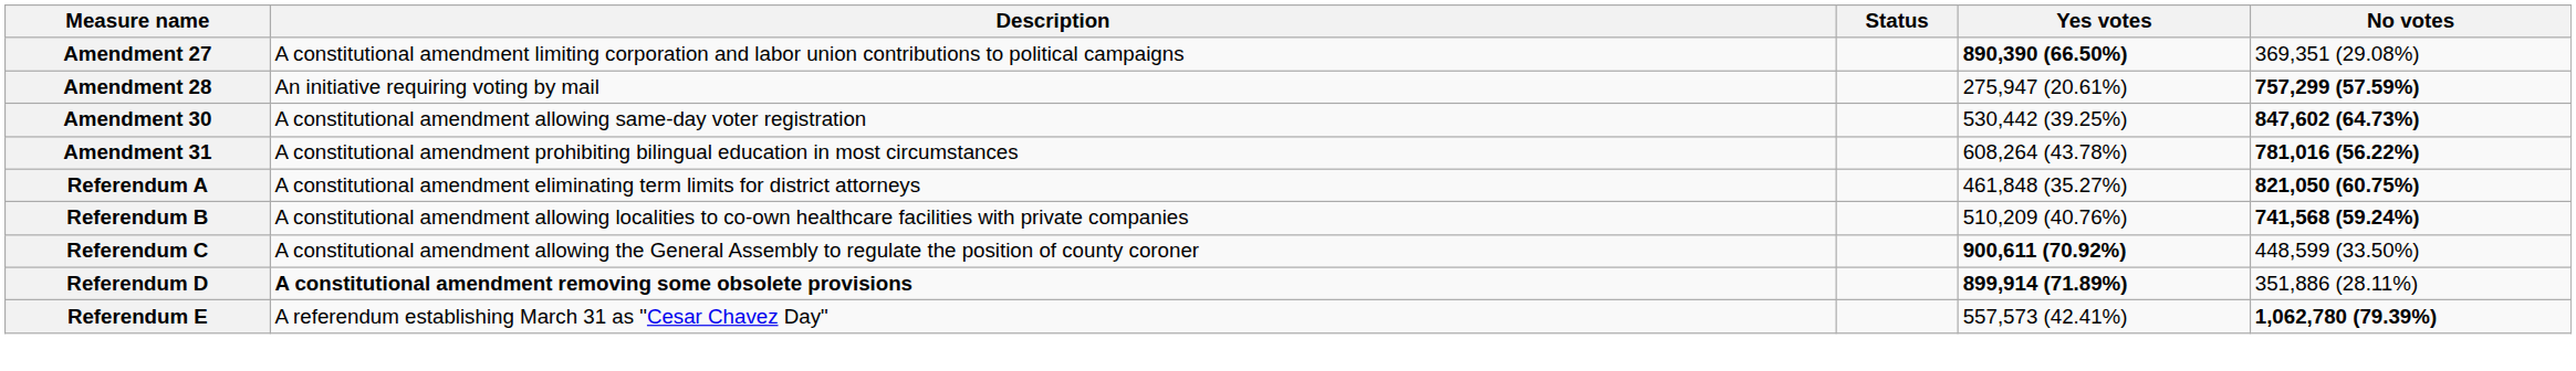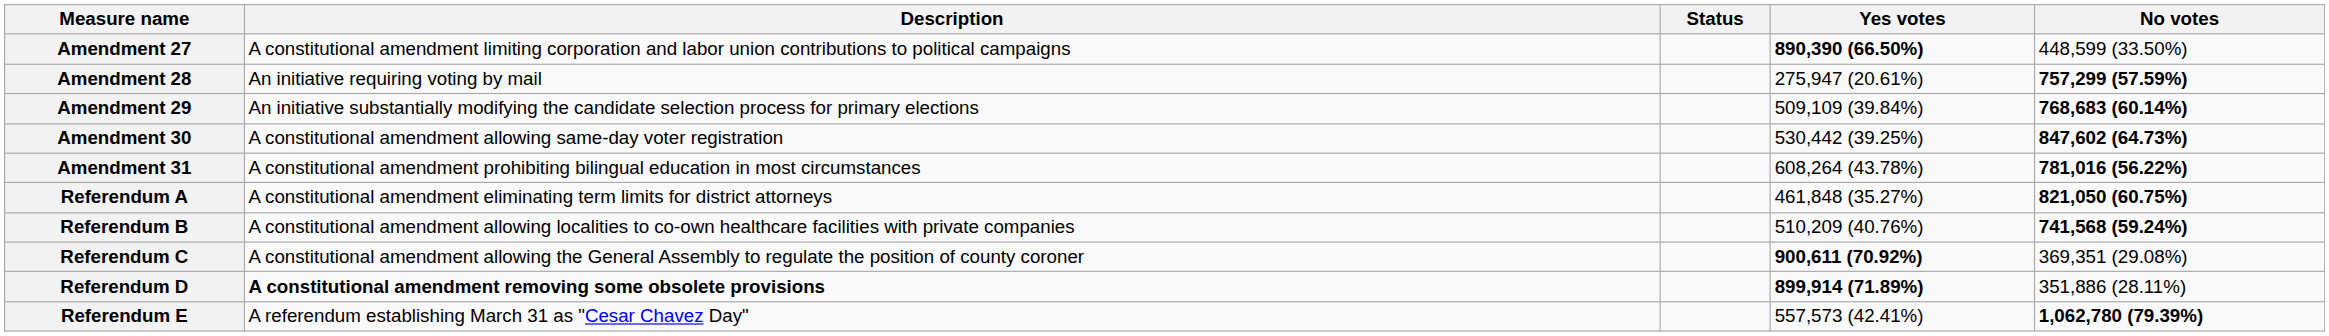 <table class="wikitable sortable plainrowheaders" style="width:100%">
 <tr>
 <th scope="col">Measure name</th>
 <th class="unsortable" scope="col">Description</th>
 <th scope="col">Status</th>
 <th scope="col">Yes votes</th>
 <th scope="col">No votes</th>
 </tr>
 <tr>
 <th scope="row">Amendment 27</th>
 <td>A constitutional amendment limiting corporation and labor union contributions to political campaigns</td>
 <td></td>
 <td><strong>890,390 (66.50%)</strong></td>
-<td>369,351 (29.08%)</td>
+<td>448,599 (33.50%)</td>
 </tr>
 <tr>
 <th scope="row">Amendment 28</th>
 <td>An initiative requiring voting by mail</td>
 <td></td>
 <td>275,947 (20.61%)</td>
 <td><strong>757,299 (57.59%)</strong></td>
+</tr>
+<tr>
+<th scope="row">Amendment 29</th>
+<td>An initiative substantially modifying the candidate selection process for primary elections</td>
+<td></td>
+<td>509,109 (39.84%)</td>
+<td><strong>768,683 (60.14%)</strong></td>
 </tr>
 <tr>
 <th scope="row">Amendment 30</th>
 <td>A constitutional amendment allowing same-day voter registration</td>
 <td></td>
 <td>530,442 (39.25%)</td>
 <td><strong>847,602 (64.73%)</strong></td>
 </tr>
 <tr>
 <th scope="row">Amendment 31</th>
 <td>A constitutional amendment prohibiting bilingual education in most circumstances</td>
 <td></td>
 <td>608,264 (43.78%)</td>
 <td><strong>781,016 (56.22%)</strong></td>
 </tr>
 <tr>
 <th scope="row">Referendum A</th>
 <td>A constitutional amendment eliminating term limits for district attorneys</td>
 <td></td>
 <td>461,848 (35.27%)</td>
 <td><strong>821,050 (60.75%)</strong></td>
 </tr>
 <tr>
 <th scope="row">Referendum B</th>
 <td>A constitutional amendment allowing localities to co-own healthcare facilities with private companies</td>
 <td></td>
 <td>510,209 (40.76%)</td>
 <td><strong>741,568 (59.24%)</strong></td>
 </tr>
 <tr>
 <th scope="row">Referendum C</th>
 <td>A constitutional amendment allowing the General Assembly to regulate the position of county coroner</td>
 <td></td>
 <td><strong>900,611 (70.92%)</strong></td>
-<td>448,599 (33.50%)</td>
+<td>369,351 (29.08%)</td>
 </tr>
 <tr>
 <th scope="row">Referendum D</th>
 <td><strong>A constitutional amendment removing some obsolete provisions</strong></td>
 <td></td>
 <td><strong>899,914 (71.89%)</strong></td>
 <td>351,886 (28.11%)</td>
 </tr>
 <tr>
 <th scope="row">Referendum E</th>
 <td>A referendum establishing March 31 as "<a href='#'>Cesar Chavez</a> Day"</td>
 <td></td>
 <td>557,573 (42.41%)</td>
 <td><strong>1,062,780 (79.39%)</strong></td>
 </tr>
 </table>
